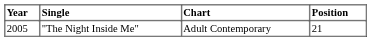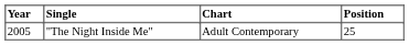 <table border=1 cellspacing=0 cellpadding=2 width="550px">
 <tr>
 <th align="left">Year</th>
 <th align="left">Single</th>
 <th align="left">Chart</th>
 <th align="left">Position</th>
 </tr>
 <tr>
 <td align="left">2005</td>
 <td align="left">"The Night Inside Me"</td>
 <td align="left">Adult Contemporary</td>
-<td align="left">21</td>
+<td align="left">25</td>
 </tr>
 <tr>
 </tr>
 </table>
